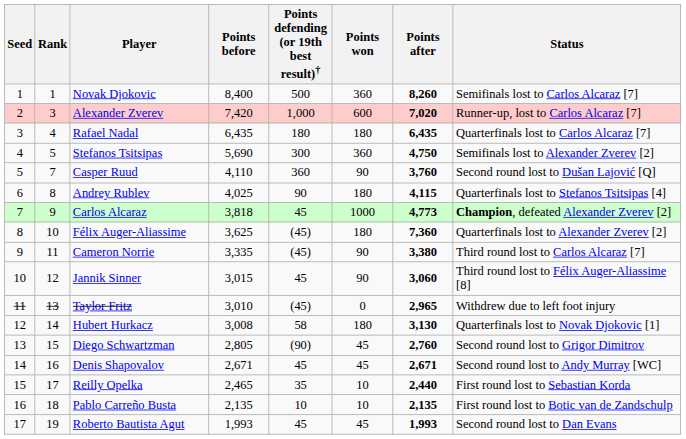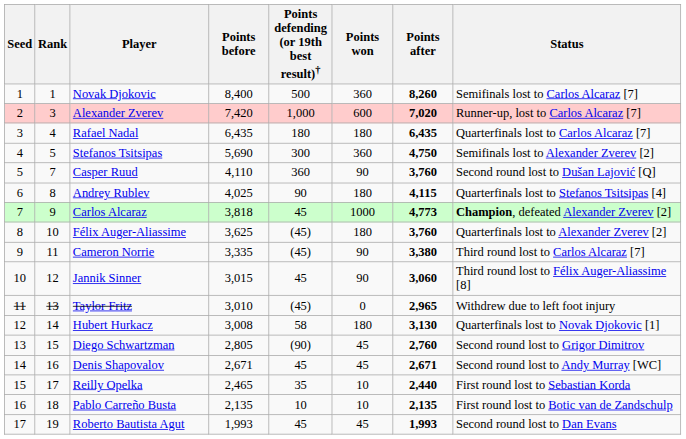 <table class="wikitable sortable">
 <tr>
 <th style="width:30px;">Seed</th>
 <th style="width:30px;">Rank</th>
 <th style="width:185px;">Player</th>
 <th style="width:75px;">Points before</th>
 <th style="width:75px;">Points defending (or 19th best result)<sup>†</sup></th>
 <th style="width:75px;">Points won</th>
 <th style="width:75px;">Points after</th>
 <th style="width:320px;">Status</th>
 </tr>
 <tr>
 <td style="text-align:center;">1</td>
 <td style="text-align:center;">1</td>
 <td> <a href='#'>Novak Djokovic</a></td>
 <td style="text-align:center;">8,400</td>
 <td style="text-align:center;">500</td>
 <td style="text-align:center;">360</td>
 <td style="text-align:center;"><strong>8,260</strong></td>
 <td>Semifinals lost to  <a href='#'>Carlos Alcaraz</a> [7]</td>
 </tr>
 <tr bgcolor=#fcc>
 <td style="text-align:center;">2</td>
 <td style="text-align:center;">3</td>
 <td> <a href='#'>Alexander Zverev</a></td>
 <td style="text-align:center;">7,420</td>
 <td style="text-align:center;">1,000</td>
 <td style="text-align:center;">600</td>
 <td style="text-align:center;"><strong>7,020</strong></td>
 <td>Runner-up, lost to  <a href='#'>Carlos Alcaraz</a> [7]</td>
 </tr>
 <tr>
 <td style="text-align:center;">3</td>
 <td style="text-align:center;">4</td>
 <td> <a href='#'>Rafael Nadal</a></td>
 <td style="text-align:center;">6,435</td>
 <td style="text-align:center;">180</td>
 <td style="text-align:center;">180</td>
 <td style="text-align:center;"><strong>6,435</strong></td>
 <td>Quarterfinals lost to  <a href='#'>Carlos Alcaraz</a> [7]</td>
 </tr>
 <tr>
 <td style="text-align:center;">4</td>
 <td style="text-align:center;">5</td>
 <td> <a href='#'>Stefanos Tsitsipas</a></td>
 <td style="text-align:center;">5,690</td>
 <td style="text-align:center;">300</td>
 <td style="text-align:center;">360</td>
 <td style="text-align:center;"><strong>4,750</strong></td>
 <td>Semifinals lost to  <a href='#'>Alexander Zverev</a> [2]</td>
 </tr>
 <tr>
 <td style="text-align:center;">5</td>
 <td style="text-align:center;">7</td>
 <td> <a href='#'>Casper Ruud</a></td>
 <td style="text-align:center;">4,110</td>
 <td style="text-align:center;">360</td>
 <td style="text-align:center;">90</td>
 <td style="text-align:center;"><strong>3,760</strong></td>
 <td>Second round lost to  <a href='#'>Dušan Lajović</a> [Q]</td>
 </tr>
 <tr>
 <td style="text-align:center;">6</td>
 <td style="text-align:center;">8</td>
 <td> <a href='#'>Andrey Rublev</a></td>
 <td style="text-align:center;">4,025</td>
 <td style="text-align:center;">90</td>
 <td style="text-align:center;">180</td>
 <td style="text-align:center;"><strong>4,115</strong></td>
 <td>Quarterfinals  lost to  <a href='#'>Stefanos Tsitsipas</a> [4]</td>
 </tr>
 <tr bgcolor=#cfc>
 <td style="text-align:center;">7</td>
 <td style="text-align:center;">9</td>
 <td> <a href='#'>Carlos Alcaraz</a></td>
 <td style="text-align:center;">3,818</td>
 <td style="text-align:center;">45</td>
 <td style="text-align:center;">1000</td>
 <td style="text-align:center;"><strong>4,773</strong></td>
 <td><strong>Champion</strong>, defeated  <a href='#'>Alexander Zverev</a> [2]</td>
 </tr>
 <tr>
 <td style="text-align:center;">8</td>
 <td style="text-align:center;">10</td>
 <td> <a href='#'>Félix Auger-Aliassime</a></td>
 <td style="text-align:center;">3,625</td>
 <td style="text-align:center;">(45)</td>
 <td style="text-align:center;">180</td>
-<td style="text-align:center;"><strong>7,360</strong></td>
+<td style="text-align:center;"><strong>3,760</strong></td>
 <td>Quarterfinals lost to  <a href='#'>Alexander Zverev</a> [2]</td>
 </tr>
 <tr>
 <td style="text-align:center;">9</td>
 <td style="text-align:center;">11</td>
 <td> <a href='#'>Cameron Norrie</a></td>
 <td style="text-align:center;">3,335</td>
 <td style="text-align:center;">(45)</td>
 <td style="text-align:center;">90</td>
 <td style="text-align:center;"><strong>3,380</strong></td>
 <td>Third round lost to  <a href='#'>Carlos Alcaraz</a> [7]</td>
 </tr>
 <tr>
 <td style="text-align:center;">10</td>
 <td style="text-align:center;">12</td>
 <td> <a href='#'>Jannik Sinner</a></td>
 <td style="text-align:center;">3,015</td>
 <td style="text-align:center;">45</td>
 <td style="text-align:center;">90</td>
 <td style="text-align:center;"><strong>3,060</strong></td>
 <td>Third round lost to  <a href='#'>Félix Auger-Aliassime</a> [8]</td>
 </tr>
 <tr>
 <td style="text-align:center;"><s>11</s></td>
 <td style="text-align:center;"><s>13</s></td>
 <td><s> <a href='#'>Taylor Fritz</a></s></td>
 <td style="text-align:center;">3,010</td>
 <td style="text-align:center;">(45)</td>
 <td style="text-align:center;">0</td>
 <td style="text-align:center;"><strong>2,965</strong></td>
 <td>Withdrew due to left foot injury</td>
 </tr>
 <tr>
 <td style="text-align:center;">12</td>
 <td style="text-align:center;">14</td>
 <td> <a href='#'>Hubert Hurkacz</a></td>
 <td style="text-align:center;">3,008</td>
 <td style="text-align:center;">58</td>
 <td style="text-align:center;">180</td>
 <td style="text-align:center;"><strong>3,130</strong></td>
 <td>Quarterfinals lost to  <a href='#'>Novak Djokovic</a> [1]</td>
 </tr>
 <tr>
 <td style="text-align:center;">13</td>
 <td style="text-align:center;">15</td>
 <td> <a href='#'>Diego Schwartzman</a></td>
 <td style="text-align:center;">2,805</td>
 <td style="text-align:center;">(90)</td>
 <td style="text-align:center;">45</td>
 <td style="text-align:center;"><strong>2,760</strong></td>
 <td>Second round lost to  <a href='#'>Grigor Dimitrov</a></td>
 </tr>
 <tr>
 <td style="text-align:center;">14</td>
 <td style="text-align:center;">16</td>
 <td> <a href='#'>Denis Shapovalov</a></td>
 <td style="text-align:center;">2,671</td>
 <td style="text-align:center;">45</td>
 <td style="text-align:center;">45</td>
 <td style="text-align:center;"><strong>2,671</strong></td>
 <td>Second round lost to  <a href='#'>Andy Murray</a> [WC]</td>
 </tr>
 <tr>
 <td style="text-align:center;">15</td>
 <td style="text-align:center;">17</td>
 <td> <a href='#'>Reilly Opelka</a></td>
 <td style="text-align:center;">2,465</td>
 <td style="text-align:center;">35</td>
 <td style="text-align:center;">10</td>
 <td style="text-align:center;"><strong>2,440</strong></td>
 <td>First round lost to  <a href='#'>Sebastian Korda</a></td>
 </tr>
 <tr>
 <td style="text-align:center;">16</td>
 <td style="text-align:center;">18</td>
 <td> <a href='#'>Pablo Carreño Busta</a></td>
 <td style="text-align:center;">2,135</td>
 <td style="text-align:center;">10</td>
 <td style="text-align:center;">10</td>
 <td style="text-align:center;"><strong>2,135</strong></td>
 <td>First round lost to  <a href='#'>Botic van de Zandschulp</a></td>
 </tr>
 <tr>
 <td style="text-align:center">17</td>
 <td style="text-align:center">19</td>
 <td> <a href='#'>Roberto Bautista Agut</a></td>
 <td style="text-align:center;">1,993</td>
 <td style="text-align:center;">45</td>
 <td style="text-align:center;">45</td>
 <td style="text-align:center;"><strong>1,993</strong></td>
 <td>Second round lost to  <a href='#'>Dan Evans</a></td>
 </tr>
 </table>
